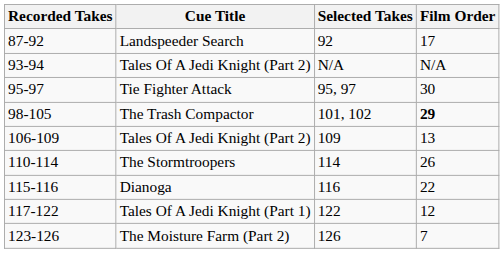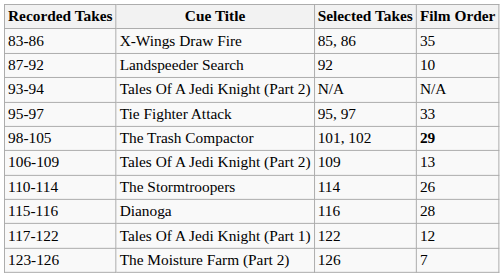 <table class="wikitable">
 <tr>
 <th>Recorded Takes</th>
 <th>Cue Title</th>
 <th>Selected Takes</th>
 <th>Film Order</th>
 </tr>
 <tr>
+<td>83-86</td>
+<td>X-Wings Draw Fire</td>
+<td>85, 86</td>
+<td>35</td>
+</tr>
+<tr>
 <td>87-92</td>
 <td>Landspeeder Search</td>
 <td>92</td>
-<td>17</td>
+<td>10</td>
 </tr>
 <tr>
 <td>93-94</td>
 <td>Tales Of A Jedi Knight (Part 2)</td>
 <td>N/A</td>
 <td>N/A</td>
 </tr>
 <tr>
 <td>95-97</td>
 <td>Tie Fighter Attack</td>
 <td>95, 97</td>
-<td>30</td>
+<td>33</td>
 </tr>
 <tr>
 <td>98-105</td>
 <td>The Trash Compactor</td>
 <td>101, 102</td>
 <td><strong>29</strong></td>
 </tr>
 <tr>
 <td>106-109</td>
 <td>Tales Of A Jedi Knight (Part 2)</td>
 <td>109</td>
 <td>13</td>
 </tr>
 <tr>
 <td>110-114</td>
 <td>The Stormtroopers</td>
 <td>114</td>
 <td>26</td>
 </tr>
 <tr>
 <td>115-116</td>
 <td>Dianoga</td>
 <td>116</td>
-<td>22</td>
+<td>28</td>
 </tr>
 <tr>
 <td>117-122</td>
 <td>Tales Of A Jedi Knight (Part 1)</td>
 <td>122</td>
 <td>12</td>
 </tr>
 <tr>
 <td>123-126</td>
 <td>The Moisture Farm (Part 2)</td>
 <td>126</td>
 <td>7</td>
 </tr>
 </table>
